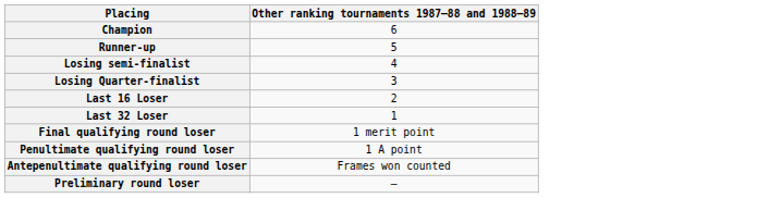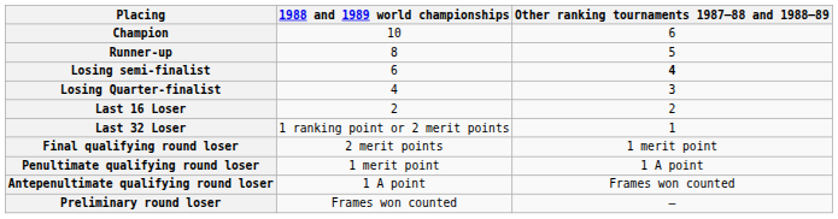 <table class="wikitable">
 <tr>
 <th scope=col>Placing</th>
+<th scope=col><a href='#'>1988</a> and <a href='#'>1989</a> world championships</th>
 <th scope=col>Other ranking tournaments 1987–88 and 1988–89</th>
 </tr>
 <tr>
 <th scope=row>Champion</th>
+<td align="center">10</td>
 <td align="center">6</td>
 </tr>
 <tr>
 <th scope=row>Runner-up</th>
+<td align="center">8</td>
 <td align="center">5</td>
 </tr>
 <tr>
 <th scope=row>Losing semi-finalist</th>
-<td align="center">4</td>
+<td align="center">6</td>
+<td align="center"><strong>4</strong></td>
 </tr>
 <tr>
 <th scope=row>Losing Quarter-finalist</th>
+<td align="center">4</td>
 <td align="center">3</td>
 </tr>
 <tr>
 <th scope=row>Last 16 Loser</th>
 <td align="center">2</td>
+<td align="center">2</td>
 </tr>
 <tr>
 <th scope=row>Last 32 Loser</th>
+<td align="center">1 ranking point or 2 merit points</td>
 <td align="center">1</td>
 </tr>
 <tr>
 <th scope=row>Final qualifying round loser</th>
+<td align="center">2 merit points</td>
 <td align="center">1 merit point</td>
 </tr>
 <tr>
 <th scope=row>Penultimate qualifying round loser</th>
+<td align="center">1 merit point</td>
 <td align="center">1 A point</td>
 </tr>
 <tr>
 <th scope=row>Antepenultimate qualifying round loser</th>
+<td align="center">1 A point</td>
 <td align="center">Frames won counted</td>
 </tr>
 <tr>
 <th scope=row>Preliminary round loser</th>
+<td align="center">Frames won counted</td>
 <td align="center">–</td>
 </tr>
 </table>
